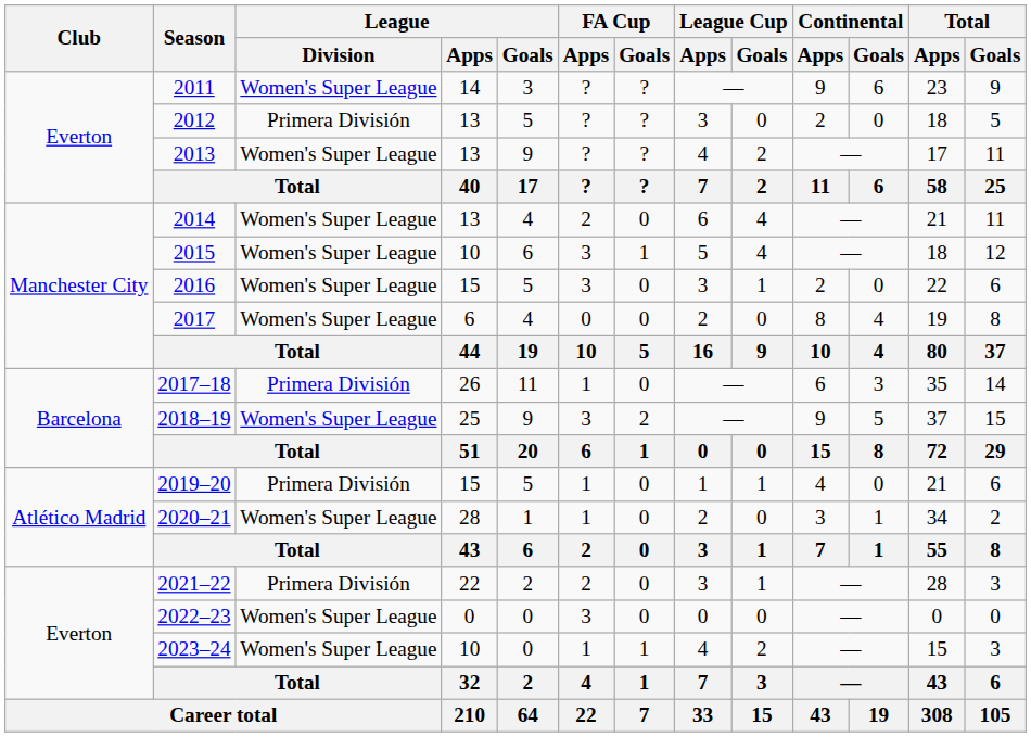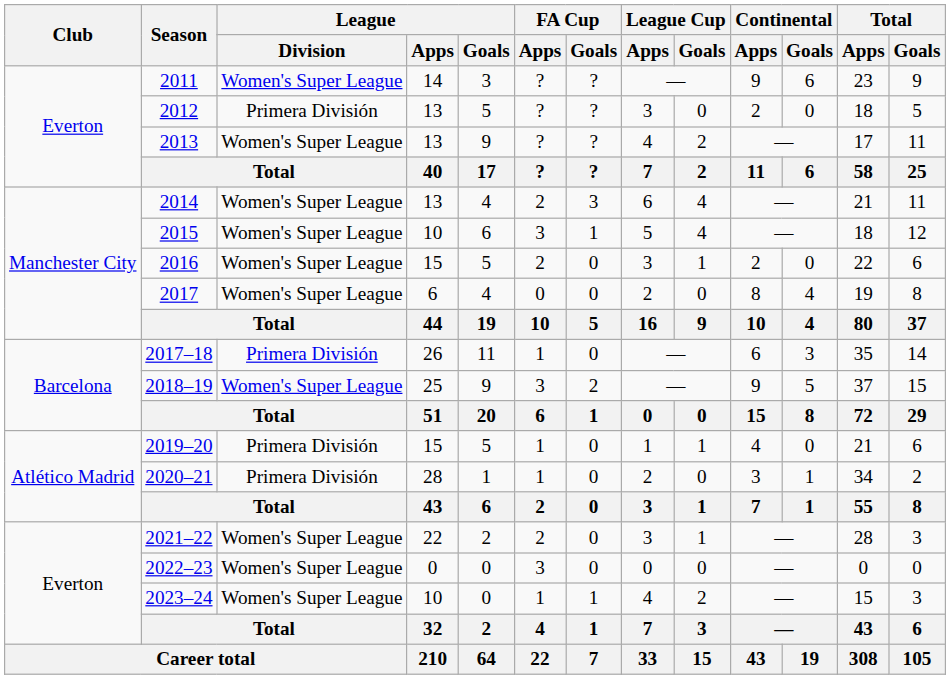 <table class="wikitable" style="text-align:center">
 <tr>
 <th rowspan="2">Club</th>
 <th rowspan="2">Season</th>
 <th colspan="3">League</th>
 <th colspan="2">FA Cup</th>
 <th colspan="2">League Cup</th>
 <th colspan="2">Continental</th>
 <th colspan="2">Total</th>
 </tr>
 <tr>
 <th>Division</th>
 <th>Apps</th>
 <th>Goals</th>
 <th>Apps</th>
 <th>Goals</th>
 <th>Apps</th>
 <th>Goals</th>
 <th>Apps</th>
 <th>Goals</th>
 <th>Apps</th>
 <th>Goals</th>
 </tr>
 <tr>
 <td rowspan="4"><a href='#'>Everton</a></td>
 <td><a href='#'>2011</a></td>
 <td><a href='#'>Women's Super League</a></td>
 <td>14</td>
 <td>3</td>
 <td>?</td>
 <td>?</td>
 <td colspan="2">—</td>
 <td>9</td>
 <td>6</td>
 <td>23</td>
 <td>9</td>
 </tr>
 <tr>
 <td><a href='#'>2012</a></td>
 <td>Primera División</td>
 <td>13</td>
 <td>5</td>
 <td>?</td>
 <td>?</td>
 <td>3</td>
 <td>0</td>
 <td>2</td>
 <td>0</td>
 <td>18</td>
 <td>5</td>
 </tr>
 <tr>
 <td><a href='#'>2013</a></td>
 <td>Women's Super League</td>
 <td>13</td>
 <td>9</td>
 <td>?</td>
 <td>?</td>
 <td>4</td>
 <td>2</td>
 <td colspan="2">—</td>
 <td>17</td>
 <td>11</td>
 </tr>
 <tr>
 <th colspan="2">Total</th>
 <th>40</th>
 <th>17</th>
 <th>?</th>
 <th>?</th>
 <th>7</th>
 <th>2</th>
 <th>11</th>
 <th>6</th>
 <th>58</th>
 <th>25</th>
 </tr>
 <tr>
 <td rowspan="5"><a href='#'>Manchester City</a></td>
 <td><a href='#'>2014</a></td>
 <td>Women's Super League</td>
 <td>13</td>
 <td>4</td>
 <td>2</td>
-<td>0</td>
+<td>3</td>
 <td>6</td>
 <td>4</td>
 <td colspan="2">—</td>
 <td>21</td>
 <td>11</td>
 </tr>
 <tr>
 <td><a href='#'>2015</a></td>
 <td>Women's Super League</td>
 <td>10</td>
 <td>6</td>
 <td>3</td>
 <td>1</td>
 <td>5</td>
 <td>4</td>
 <td colspan="2">—</td>
 <td>18</td>
 <td>12</td>
 </tr>
 <tr>
 <td><a href='#'>2016</a></td>
 <td>Women's Super League</td>
 <td>15</td>
 <td>5</td>
-<td>3</td>
+<td>2</td>
 <td>0</td>
 <td>3</td>
 <td>1</td>
 <td>2</td>
 <td>0</td>
 <td>22</td>
 <td>6</td>
 </tr>
 <tr>
 <td><a href='#'>2017</a></td>
 <td>Women's Super League</td>
 <td>6</td>
 <td>4</td>
 <td>0</td>
 <td>0</td>
 <td>2</td>
 <td>0</td>
 <td>8</td>
 <td>4</td>
 <td>19</td>
 <td>8</td>
 </tr>
 <tr>
 <th colspan="2">Total</th>
 <th>44</th>
 <th>19</th>
 <th>10</th>
 <th>5</th>
 <th>16</th>
 <th>9</th>
 <th>10</th>
 <th>4</th>
 <th>80</th>
 <th>37</th>
 </tr>
 <tr>
 <td rowspan="3"><a href='#'>Barcelona</a></td>
 <td><a href='#'>2017–18</a></td>
 <td><a href='#'>Primera División</a></td>
 <td>26</td>
 <td>11</td>
 <td>1</td>
 <td>0</td>
 <td colspan="2">—</td>
 <td>6</td>
 <td>3</td>
 <td>35</td>
 <td>14</td>
 </tr>
 <tr>
 <td><a href='#'>2018–19</a></td>
 <td><a href='#'>Women's Super League</a></td>
 <td>25</td>
 <td>9</td>
 <td>3</td>
 <td>2</td>
 <td colspan="2">—</td>
 <td>9</td>
 <td>5</td>
 <td>37</td>
 <td>15</td>
 </tr>
 <tr>
 <th colspan="2">Total</th>
 <th>51</th>
 <th>20</th>
 <th>6</th>
 <th>1</th>
 <th>0</th>
 <th>0</th>
 <th>15</th>
 <th>8</th>
 <th>72</th>
 <th>29</th>
 </tr>
 <tr>
 <td rowspan="3"><a href='#'>Atlético Madrid</a></td>
 <td><a href='#'>2019–20</a></td>
 <td>Primera División</td>
 <td>15</td>
 <td>5</td>
 <td>1</td>
 <td>0</td>
 <td>1</td>
 <td>1</td>
 <td>4</td>
 <td>0</td>
 <td>21</td>
 <td>6</td>
 </tr>
 <tr>
 <td><a href='#'>2020–21</a></td>
-<td>Women's Super League</td>
+<td>Primera División</td>
 <td>28</td>
 <td>1</td>
 <td>1</td>
 <td>0</td>
 <td>2</td>
 <td>0</td>
 <td>3</td>
 <td>1</td>
 <td>34</td>
 <td>2</td>
 </tr>
 <tr>
 <th colspan="2">Total</th>
 <th>43</th>
 <th>6</th>
 <th>2</th>
 <th>0</th>
 <th>3</th>
 <th>1</th>
 <th>7</th>
 <th>1</th>
 <th>55</th>
 <th>8</th>
 </tr>
 <tr>
 <td rowspan="4">Everton</td>
 <td><a href='#'>2021–22</a></td>
-<td>Primera División</td>
+<td>Women's Super League</td>
 <td>22</td>
 <td>2</td>
 <td>2</td>
 <td>0</td>
 <td>3</td>
 <td>1</td>
 <td colspan="2">—</td>
 <td>28</td>
 <td>3</td>
 </tr>
 <tr>
 <td><a href='#'>2022–23</a></td>
 <td>Women's Super League</td>
 <td>0</td>
 <td>0</td>
 <td>3</td>
 <td>0</td>
 <td>0</td>
 <td>0</td>
 <td colspan="2">—</td>
 <td>0</td>
 <td>0</td>
 </tr>
 <tr>
 <td><a href='#'>2023–24</a></td>
 <td>Women's Super League</td>
 <td>10</td>
 <td>0</td>
 <td>1</td>
 <td>1</td>
 <td>4</td>
 <td>2</td>
 <td colspan="2">—</td>
 <td>15</td>
 <td>3</td>
 </tr>
 <tr>
 <th colspan="2">Total</th>
 <th>32</th>
 <th>2</th>
 <th>4</th>
 <th>1</th>
 <th>7</th>
 <th>3</th>
 <th colspan="2">—</th>
 <th>43</th>
 <th>6</th>
 </tr>
 <tr>
 <th colspan="3">Career total</th>
 <th>210</th>
 <th>64</th>
 <th>22</th>
 <th>7</th>
 <th>33</th>
 <th>15</th>
 <th>43</th>
 <th>19</th>
 <th>308</th>
 <th>105</th>
 </tr>
 </table>
